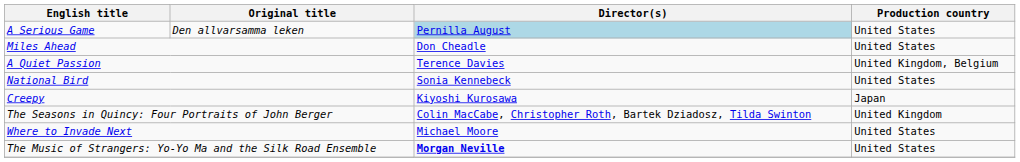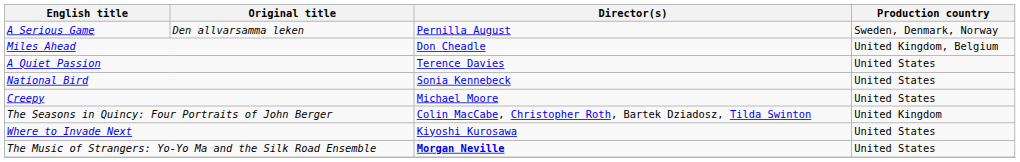 <table class="sortable wikitable" width="100%" cellpadding="5">
 <tr>
 <th scope="col">English title</th>
 <th scope="col">Original title</th>
 <th scope="col">Director(s)</th>
 <th scope="col">Production country</th>
 </tr>
 <tr>
 <td><em><a href='#'>A Serious Game</a></em></td>
 <td><em>Den allvarsamma leken</em></td>
-<td style="background: lightblue;"><a href='#'>Pernilla August</a></td>
-<td>United States</td>
+<td><a href='#'>Pernilla August</a></td>
+<td>Sweden, Denmark, Norway</td>
 </tr>
 <tr>
 <td colspan=2><em><a href='#'>Miles Ahead</a></em></td>
 <td><a href='#'>Don Cheadle</a></td>
-<td>United States</td>
+<td>United Kingdom, Belgium</td>
 </tr>
 <tr>
 <td colspan=2><em><a href='#'>A Quiet Passion</a></em></td>
 <td><a href='#'>Terence Davies</a></td>
-<td>United Kingdom, Belgium</td>
+<td>United States</td>
 </tr>
 <tr>
 <td colspan=2><em><a href='#'>National Bird</a></em></td>
 <td><a href='#'>Sonia Kennebeck</a></td>
 <td>United States</td>
 </tr>
 <tr>
 <td colspan=2><em><a href='#'>Creepy</a></em></td>
-<td><a href='#'>Kiyoshi Kurosawa</a></td>
-<td>Japan</td>
+<td><a href='#'>Michael Moore</a></td>
+<td>United States</td>
 </tr>
 <tr>
 <td colspan=2><em>The Seasons in Quincy: Four Portraits of John Berger</em></td>
 <td><a href='#'>Colin MacCabe</a>, <a href='#'>Christopher Roth</a>, Bartek Dziadosz, <a href='#'>Tilda Swinton</a></td>
 <td>United Kingdom</td>
 </tr>
 <tr>
 <td colspan=2><em><a href='#'>Where to Invade Next</a></em></td>
-<td><a href='#'>Michael Moore</a></td>
+<td><a href='#'>Kiyoshi Kurosawa</a></td>
 <td>United States</td>
 </tr>
 <tr>
 <td colspan=2><em>The Music of Strangers: Yo-Yo Ma and the Silk Road Ensemble</em></td>
 <td><strong><a href='#'>Morgan Neville</a></strong></td>
 <td>United States</td>
 </tr>
 <tr>
 </tr>
 </table>
